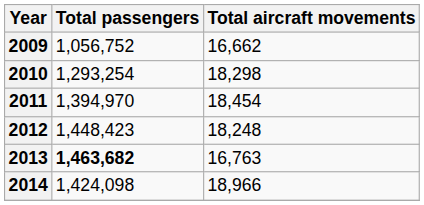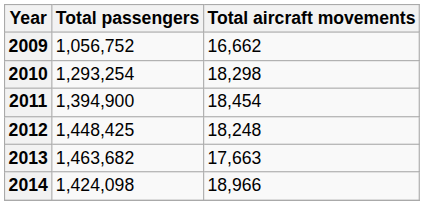 <table class="wikitable">
 <tr>
 <th>Year</th>
 <th>Total passengers</th>
 <th>Total aircraft movements</th>
 </tr>
 <tr>
 <th>2009</th>
 <td>1,056,752</td>
 <td>16,662</td>
 </tr>
 <tr>
 <th>2010</th>
 <td>1,293,254</td>
 <td>18,298</td>
 </tr>
 <tr>
 <th>2011</th>
-<td>1,394,970</td>
+<td>1,394,900</td>
 <td>18,454</td>
 </tr>
 <tr>
 <th>2012</th>
-<td>1,448,423</td>
+<td>1,448,425</td>
 <td>18,248</td>
 </tr>
 <tr>
 <th>2013</th>
-<td><strong>1,463,682</strong></td>
-<td>16,763</td>
+<td>1,463,682</td>
+<td>17,663</td>
 </tr>
 <tr>
 <th>2014</th>
 <td>1,424,098</td>
 <td>18,966</td>
 </tr>
 <tr>
 </tr>
 </table>
